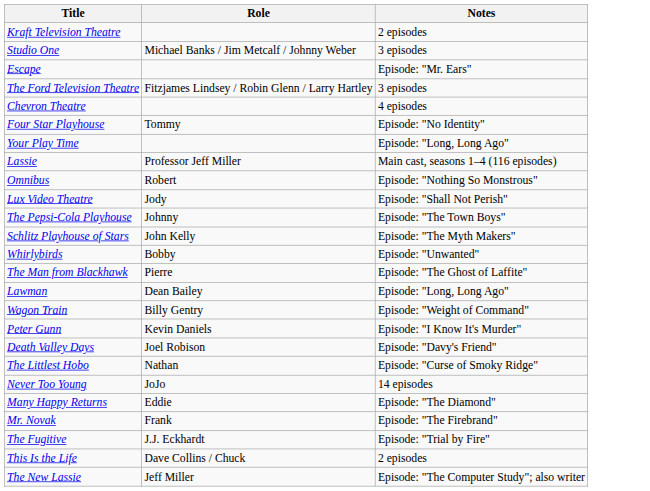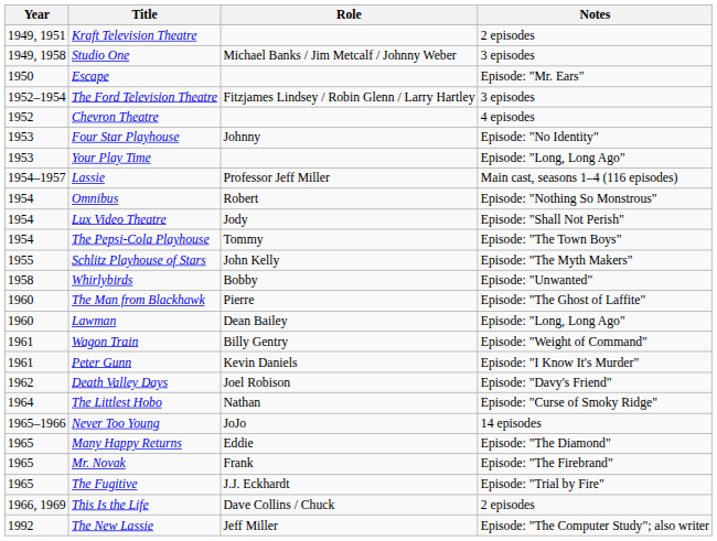 <table class="wikitable">
 <tr>
+<th>Year</th>
 <th>Title</th>
 <th>Role</th>
 <th>Notes</th>
 </tr>
 <tr>
+<td>1949, 1951</td>
 <td><em><a href='#'>Kraft Television Theatre</a></em></td>
 <td></td>
 <td>2 episodes</td>
 </tr>
 <tr>
+<td>1949, 1958</td>
 <td><em><a href='#'>Studio One</a></em></td>
 <td>Michael Banks / Jim Metcalf / Johnny Weber</td>
 <td>3 episodes</td>
 </tr>
 <tr>
+<td>1950</td>
 <td><em><a href='#'>Escape</a></em></td>
 <td></td>
 <td>Episode: "Mr. Ears"</td>
 </tr>
 <tr>
+<td>1952–1954</td>
 <td><em><a href='#'>The Ford Television Theatre</a></em></td>
 <td>Fitzjames Lindsey / Robin Glenn / Larry Hartley</td>
 <td>3 episodes</td>
 </tr>
 <tr>
+<td>1952</td>
 <td><em><a href='#'>Chevron Theatre</a></em></td>
 <td></td>
 <td>4 episodes</td>
 </tr>
 <tr>
+<td>1953</td>
 <td><em><a href='#'>Four Star Playhouse</a></em></td>
-<td>Tommy</td>
+<td>Johnny</td>
 <td>Episode: "No Identity"</td>
 </tr>
 <tr>
+<td>1953</td>
 <td><em><a href='#'>Your Play Time</a></em></td>
 <td></td>
 <td>Episode: "Long, Long Ago"</td>
 </tr>
 <tr>
+<td>1954–1957</td>
 <td><em><a href='#'>Lassie</a></em></td>
 <td>Professor Jeff Miller</td>
 <td>Main cast, seasons 1–4 (116 episodes)</td>
 </tr>
 <tr>
+<td>1954</td>
 <td><em><a href='#'>Omnibus</a></em></td>
 <td>Robert</td>
 <td>Episode: "Nothing So Monstrous"</td>
 </tr>
 <tr>
+<td>1954</td>
 <td><em><a href='#'>Lux Video Theatre</a></em></td>
 <td>Jody</td>
 <td>Episode: "Shall Not Perish"</td>
 </tr>
 <tr>
+<td>1954</td>
 <td><em><a href='#'>The Pepsi-Cola Playhouse</a></em></td>
-<td>Johnny</td>
+<td>Tommy</td>
 <td>Episode: "The Town Boys"</td>
 </tr>
 <tr>
+<td>1955</td>
 <td><em><a href='#'>Schlitz Playhouse of Stars</a></em></td>
 <td>John Kelly</td>
 <td>Episode: "The Myth Makers"</td>
 </tr>
 <tr>
+<td>1958</td>
 <td><em><a href='#'>Whirlybirds</a></em></td>
 <td>Bobby</td>
 <td>Episode: "Unwanted"</td>
 </tr>
 <tr>
+<td>1960</td>
 <td><em><a href='#'>The Man from Blackhawk</a></em></td>
 <td>Pierre</td>
 <td>Episode: "The Ghost of Laffite"</td>
 </tr>
 <tr>
+<td>1960</td>
 <td><em><a href='#'>Lawman</a></em></td>
 <td>Dean Bailey</td>
 <td>Episode: "Long, Long Ago"</td>
 </tr>
 <tr>
+<td>1961</td>
 <td><em><a href='#'>Wagon Train</a></em></td>
 <td>Billy Gentry</td>
 <td>Episode: "Weight of Command"</td>
 </tr>
 <tr>
+<td>1961</td>
 <td><em><a href='#'>Peter Gunn</a></em></td>
 <td>Kevin Daniels</td>
 <td>Episode: "I Know It's Murder"</td>
 </tr>
 <tr>
+<td>1962</td>
 <td><em><a href='#'>Death Valley Days</a></em></td>
 <td>Joel Robison</td>
 <td>Episode: "Davy's Friend"</td>
 </tr>
 <tr>
+<td>1964</td>
 <td><em><a href='#'>The Littlest Hobo</a></em></td>
 <td>Nathan</td>
 <td>Episode: "Curse of Smoky Ridge"</td>
 </tr>
 <tr>
+<td>1965–1966</td>
 <td><em><a href='#'>Never Too Young</a></em></td>
 <td>JoJo</td>
 <td>14 episodes</td>
 </tr>
 <tr>
+<td>1965</td>
 <td><em><a href='#'>Many Happy Returns</a></em></td>
 <td>Eddie</td>
 <td>Episode: "The Diamond"</td>
 </tr>
 <tr>
+<td>1965</td>
 <td><em><a href='#'>Mr. Novak</a></em></td>
 <td>Frank</td>
 <td>Episode: "The Firebrand"</td>
 </tr>
 <tr>
+<td>1965</td>
 <td><em><a href='#'>The Fugitive</a></em></td>
 <td>J.J. Eckhardt</td>
 <td>Episode: "Trial by Fire"</td>
 </tr>
 <tr>
+<td>1966, 1969</td>
 <td><em><a href='#'>This Is the Life</a></em></td>
 <td>Dave Collins / Chuck</td>
 <td>2 episodes</td>
 </tr>
 <tr>
+<td>1992</td>
 <td><em><a href='#'>The New Lassie</a></em></td>
 <td>Jeff Miller</td>
 <td>Episode: "The Computer Study"; also writer</td>
 </tr>
 </table>
